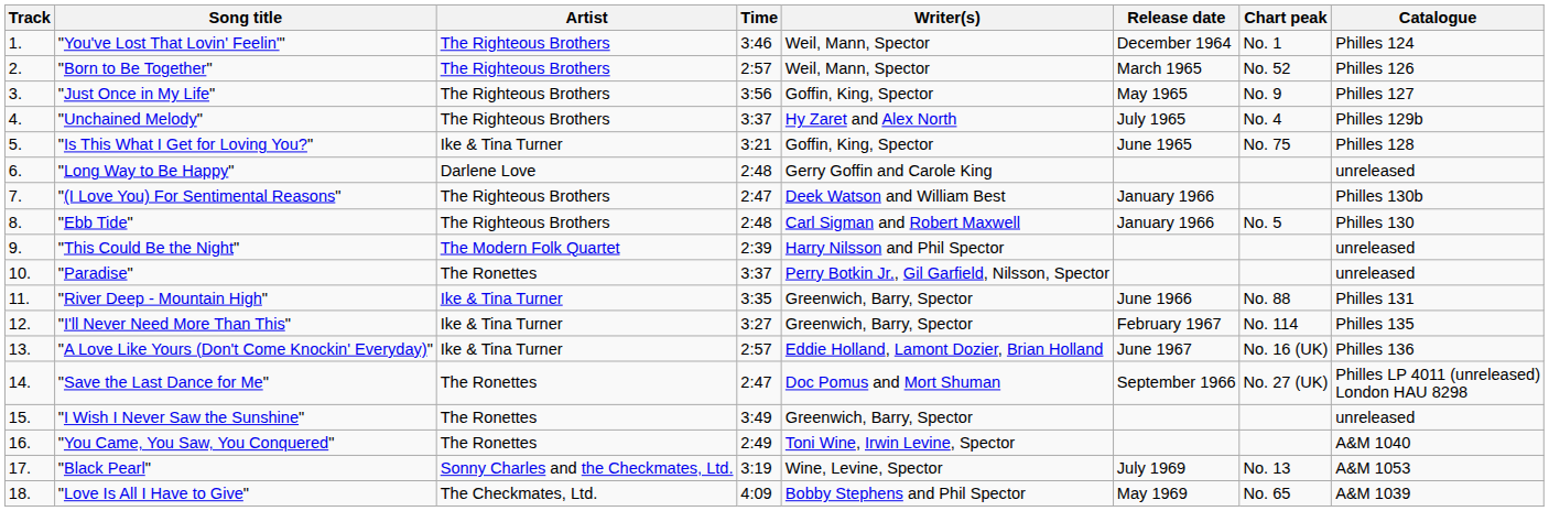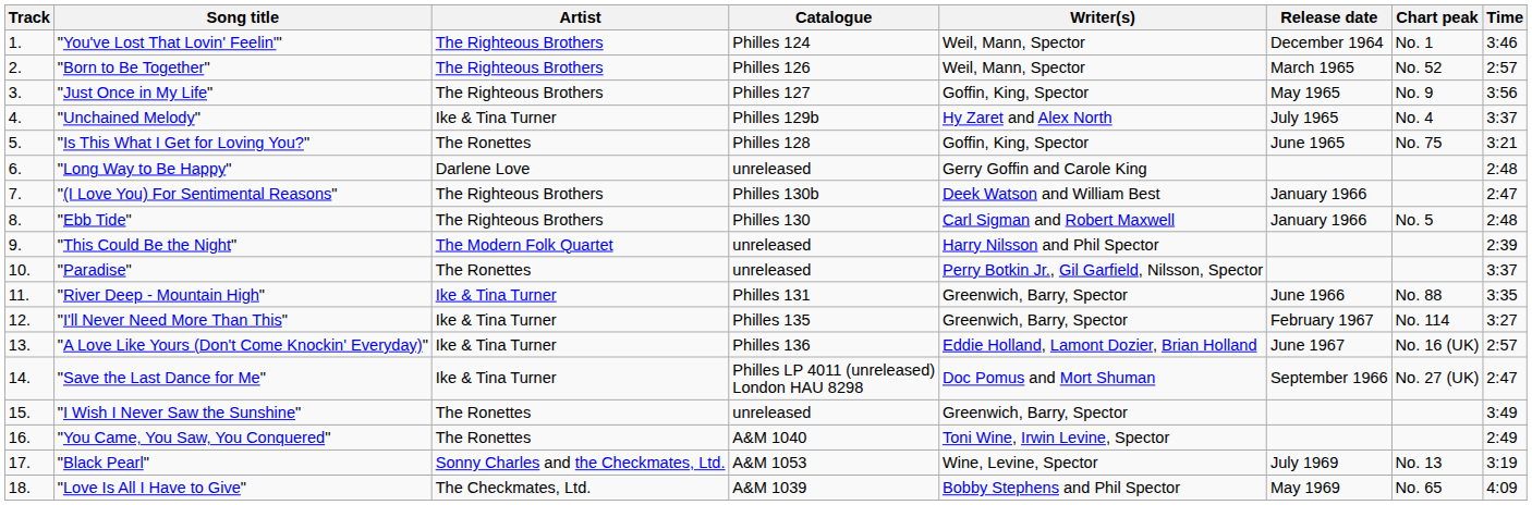 <table class="wikitable" style="font-size:95%;">
 <tr>
 <th>Track</th>
 <th>Song title</th>
 <th>Artist</th>
-<th>Time</th>
+<th>Catalogue</th>
 <th>Writer(s)</th>
 <th>Release date</th>
 <th>Chart peak</th>
-<th>Catalogue</th>
+<th>Time</th>
 </tr>
 <tr>
 <td>1.</td>
 <td>"<a href='#'>You've Lost That Lovin' Feelin'</a>"</td>
 <td><a href='#'>The Righteous Brothers</a></td>
-<td>3:46</td>
+<td>Philles 124</td>
 <td>Weil, Mann, Spector</td>
 <td>December 1964</td>
 <td>No. 1</td>
-<td>Philles 124</td>
+<td>3:46</td>
 </tr>
 <tr>
 <td>2.</td>
 <td>"<a href='#'>Born to Be Together</a>"</td>
 <td><a href='#'>The Righteous Brothers</a></td>
-<td>2:57</td>
+<td>Philles 126</td>
 <td>Weil, Mann, Spector</td>
 <td>March 1965</td>
 <td>No. 52</td>
-<td>Philles 126</td>
+<td>2:57</td>
 </tr>
 <tr>
 <td>3.</td>
 <td>"<a href='#'>Just Once in My Life</a>"</td>
 <td>The Righteous Brothers</td>
-<td>3:56</td>
+<td>Philles 127</td>
 <td>Goffin, King, Spector</td>
 <td>May 1965</td>
 <td>No. 9</td>
-<td>Philles 127</td>
+<td>3:56</td>
 </tr>
 <tr>
 <td>4.</td>
 <td>"<a href='#'>Unchained Melody</a>"</td>
-<td>The Righteous Brothers</td>
-<td>3:37</td>
+<td>Ike & Tina Turner</td>
+<td>Philles 129b</td>
 <td><a href='#'>Hy Zaret</a> and <a href='#'>Alex North</a></td>
 <td>July 1965</td>
 <td>No. 4</td>
-<td>Philles 129b</td>
+<td>3:37</td>
 </tr>
 <tr>
 <td>5.</td>
 <td>"<a href='#'>Is This What I Get for Loving You?</a>"</td>
-<td>Ike & Tina Turner</td>
-<td>3:21</td>
+<td>The Ronettes</td>
+<td>Philles 128</td>
 <td>Goffin, King, Spector</td>
 <td>June 1965</td>
 <td>No. 75</td>
-<td>Philles 128</td>
+<td>3:21</td>
 </tr>
 <tr>
 <td>6.</td>
 <td>"<a href='#'>Long Way to Be Happy</a>"</td>
 <td>Darlene Love</td>
-<td>2:48</td>
+<td>unreleased</td>
 <td>Gerry Goffin and Carole King</td>
 <td></td>
 <td></td>
-<td>unreleased</td>
+<td>2:48</td>
 </tr>
 <tr>
 <td>7.</td>
 <td>"<a href='#'>(I Love You) For Sentimental Reasons</a>"</td>
 <td>The Righteous Brothers</td>
-<td>2:47</td>
+<td>Philles 130b</td>
 <td><a href='#'>Deek Watson</a> and William Best</td>
 <td>January 1966</td>
 <td></td>
-<td>Philles 130b</td>
+<td>2:47</td>
 </tr>
 <tr>
 <td>8.</td>
 <td>"<a href='#'>Ebb Tide</a>"</td>
 <td>The Righteous Brothers</td>
-<td>2:48</td>
+<td>Philles 130</td>
 <td><a href='#'>Carl Sigman</a> and <a href='#'>Robert Maxwell</a></td>
 <td>January 1966</td>
 <td>No. 5</td>
-<td>Philles 130</td>
+<td>2:48</td>
 </tr>
 <tr>
 <td>9.</td>
 <td>"<a href='#'>This Could Be the Night</a>"</td>
 <td><a href='#'>The Modern Folk Quartet</a></td>
-<td>2:39</td>
+<td>unreleased</td>
 <td><a href='#'>Harry Nilsson</a> and Phil Spector</td>
 <td></td>
 <td></td>
-<td>unreleased</td>
+<td>2:39</td>
 </tr>
 <tr>
 <td>10.</td>
 <td>"<a href='#'>Paradise</a>"</td>
 <td>The Ronettes</td>
-<td>3:37</td>
+<td>unreleased</td>
 <td><a href='#'>Perry Botkin Jr.</a>, <a href='#'>Gil Garfield</a>, Nilsson, Spector</td>
 <td></td>
 <td></td>
-<td>unreleased</td>
+<td>3:37</td>
 </tr>
 <tr>
 <td>11.</td>
 <td>"<a href='#'>River Deep - Mountain High</a>"</td>
 <td><a href='#'>Ike & Tina Turner</a></td>
-<td>3:35</td>
+<td>Philles 131</td>
 <td>Greenwich, Barry, Spector</td>
 <td>June 1966</td>
 <td>No. 88</td>
-<td>Philles 131</td>
+<td>3:35</td>
 </tr>
 <tr>
 <td>12.</td>
 <td>"<a href='#'>I'll Never Need More Than This</a>"</td>
 <td>Ike & Tina Turner</td>
-<td>3:27</td>
+<td>Philles 135</td>
 <td>Greenwich, Barry, Spector</td>
 <td>February 1967</td>
 <td>No. 114</td>
-<td>Philles 135</td>
+<td>3:27</td>
 </tr>
 <tr>
 <td>13.</td>
 <td>"<a href='#'>A Love Like Yours (Don't Come Knockin' Everyday)</a>"</td>
 <td>Ike & Tina Turner</td>
-<td>2:57</td>
+<td>Philles 136</td>
 <td><a href='#'>Eddie Holland</a>, <a href='#'>Lamont Dozier</a>, <a href='#'>Brian Holland</a></td>
 <td>June 1967</td>
 <td>No. 16 (UK)</td>
-<td>Philles 136</td>
+<td>2:57</td>
 </tr>
 <tr>
 <td>14.</td>
 <td>"<a href='#'>Save the Last Dance for Me</a>"</td>
-<td>The Ronettes</td>
-<td>2:47</td>
+<td>Ike & Tina Turner</td>
+<td>Philles LP 4011 (unreleased)<br>London HAU 8298</td>
 <td><a href='#'>Doc Pomus</a> and <a href='#'>Mort Shuman</a></td>
 <td>September 1966</td>
 <td>No. 27 (UK)</td>
-<td>Philles LP 4011 (unreleased)<br>London HAU 8298</td>
+<td>2:47</td>
 </tr>
 <tr>
 <td>15.</td>
 <td>"<a href='#'>I Wish I Never Saw the Sunshine</a>"</td>
 <td>The Ronettes</td>
-<td>3:49</td>
+<td>unreleased</td>
 <td>Greenwich, Barry, Spector</td>
 <td></td>
 <td></td>
-<td>unreleased</td>
+<td>3:49</td>
 </tr>
 <tr>
 <td>16.</td>
 <td>"<a href='#'>You Came, You Saw, You Conquered</a>"</td>
 <td>The Ronettes</td>
-<td>2:49</td>
+<td>A&M 1040</td>
 <td><a href='#'>Toni Wine</a>, <a href='#'>Irwin Levine</a>, Spector</td>
 <td></td>
 <td></td>
-<td>A&M 1040</td>
+<td>2:49</td>
 </tr>
 <tr>
 <td>17.</td>
 <td>"<a href='#'>Black Pearl</a>"</td>
 <td><a href='#'>Sonny Charles</a> and <a href='#'>the Checkmates, Ltd.</a></td>
-<td>3:19</td>
+<td>A&M 1053</td>
 <td>Wine, Levine, Spector</td>
 <td>July 1969</td>
 <td>No. 13</td>
-<td>A&M 1053</td>
+<td>3:19</td>
 </tr>
 <tr>
 <td>18.</td>
 <td>"<a href='#'>Love Is All I Have to Give</a>"</td>
 <td>The Checkmates, Ltd.</td>
-<td>4:09</td>
+<td>A&M 1039</td>
 <td><a href='#'>Bobby Stephens</a> and Phil Spector</td>
 <td>May 1969</td>
 <td>No. 65</td>
-<td>A&M 1039</td>
+<td>4:09</td>
 </tr>
 </table>
